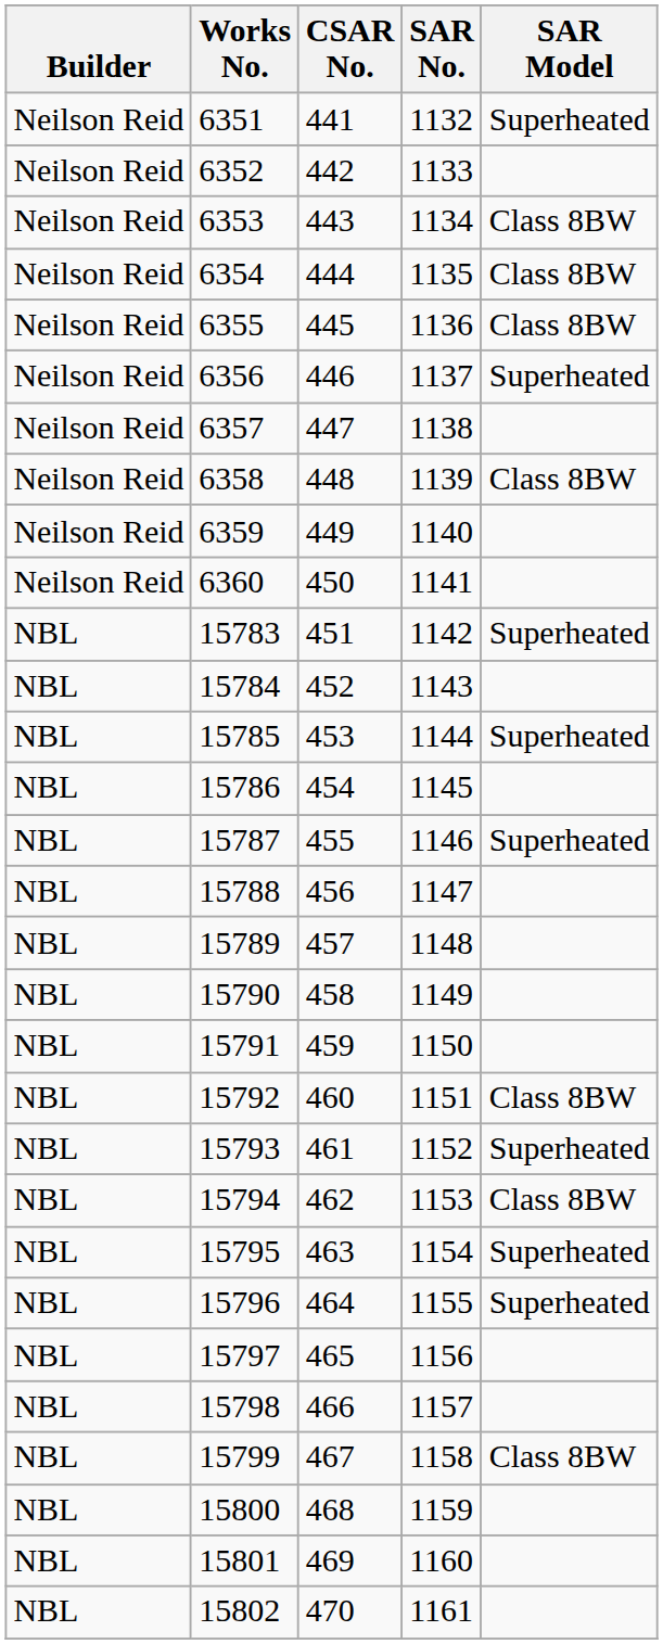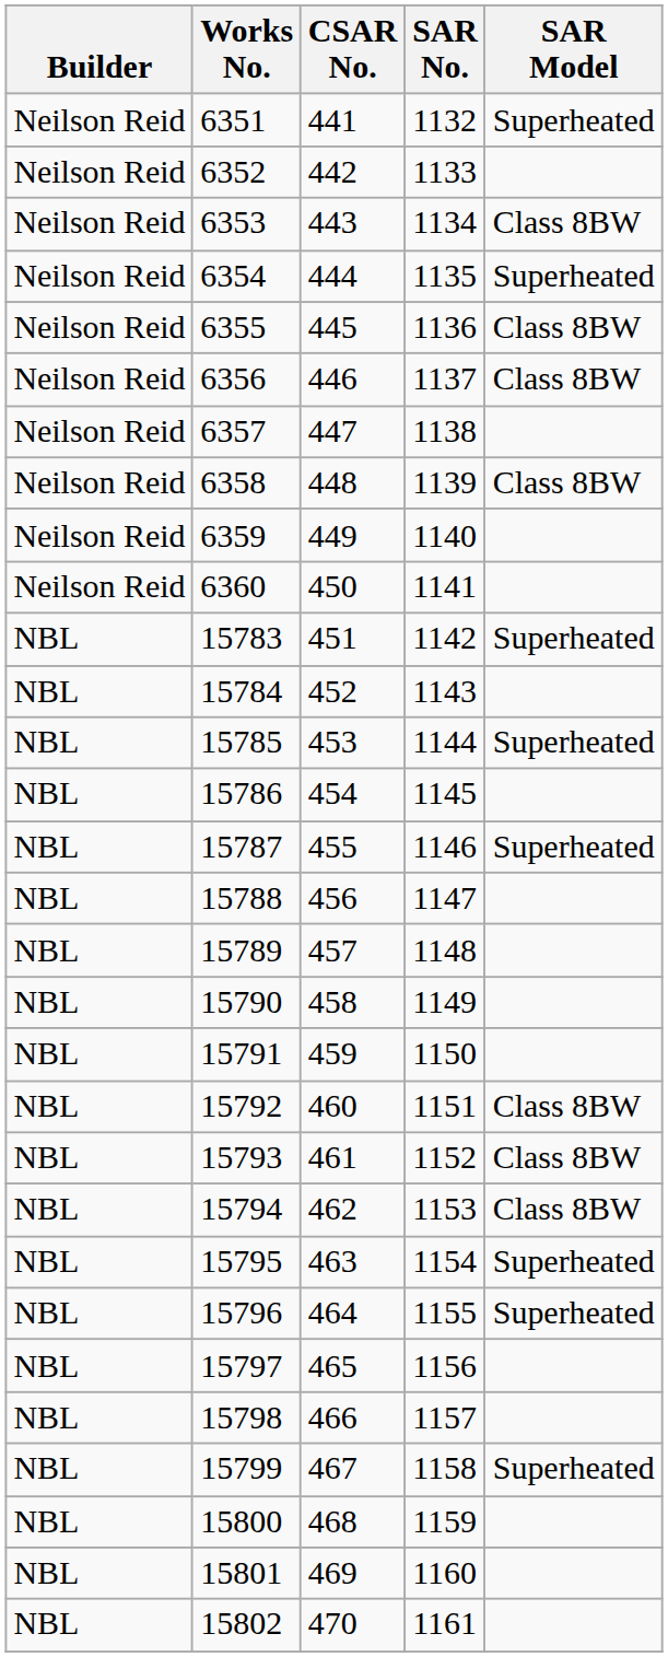 <table class="wikitable collapsible collapsed sortable" style="margin:0.5em auto; font-size:100%;">
 <tr>
 <th><br>Builder</th>
 <th>Works<br>No.</th>
 <th>CSAR<br>No.</th>
 <th>SAR<br>No.</th>
 <th>SAR<br>Model</th>
 </tr>
 <tr>
 <td>Neilson Reid</td>
 <td>6351</td>
 <td>441</td>
 <td>1132</td>
 <td>Superheated</td>
 </tr>
 <tr>
 <td>Neilson Reid</td>
 <td>6352</td>
 <td>442</td>
 <td>1133</td>
 <td></td>
 </tr>
 <tr>
 <td>Neilson Reid</td>
 <td>6353</td>
 <td>443</td>
 <td>1134</td>
 <td>Class 8BW</td>
 </tr>
 <tr>
 <td>Neilson Reid</td>
 <td>6354</td>
 <td>444</td>
 <td>1135</td>
-<td>Class 8BW</td>
+<td>Superheated</td>
 </tr>
 <tr>
 <td>Neilson Reid</td>
 <td>6355</td>
 <td>445</td>
 <td>1136</td>
 <td>Class 8BW</td>
 </tr>
 <tr>
 <td>Neilson Reid</td>
 <td>6356</td>
 <td>446</td>
 <td>1137</td>
-<td>Superheated</td>
+<td>Class 8BW</td>
 </tr>
 <tr>
 <td>Neilson Reid</td>
 <td>6357</td>
 <td>447</td>
 <td>1138</td>
 <td></td>
 </tr>
 <tr>
 <td>Neilson Reid</td>
 <td>6358</td>
 <td>448</td>
 <td>1139</td>
 <td>Class 8BW</td>
 </tr>
 <tr>
 <td>Neilson Reid</td>
 <td>6359</td>
 <td>449</td>
 <td>1140</td>
 <td></td>
 </tr>
 <tr>
 <td>Neilson Reid</td>
 <td>6360</td>
 <td>450</td>
 <td>1141</td>
 <td></td>
 </tr>
 <tr>
 <td>NBL</td>
 <td>15783</td>
 <td>451</td>
 <td>1142</td>
 <td>Superheated</td>
 </tr>
 <tr>
 <td>NBL</td>
 <td>15784</td>
 <td>452</td>
 <td>1143</td>
 <td></td>
 </tr>
 <tr>
 <td>NBL</td>
 <td>15785</td>
 <td>453</td>
 <td>1144</td>
 <td>Superheated</td>
 </tr>
 <tr>
 <td>NBL</td>
 <td>15786</td>
 <td>454</td>
 <td>1145</td>
 <td></td>
 </tr>
 <tr>
 <td>NBL</td>
 <td>15787</td>
 <td>455</td>
 <td>1146</td>
 <td>Superheated</td>
 </tr>
 <tr>
 <td>NBL</td>
 <td>15788</td>
 <td>456</td>
 <td>1147</td>
 <td></td>
 </tr>
 <tr>
 <td>NBL</td>
 <td>15789</td>
 <td>457</td>
 <td>1148</td>
 <td></td>
 </tr>
 <tr>
 <td>NBL</td>
 <td>15790</td>
 <td>458</td>
 <td>1149</td>
 <td></td>
 </tr>
 <tr>
 <td>NBL</td>
 <td>15791</td>
 <td>459</td>
 <td>1150</td>
 <td></td>
 </tr>
 <tr>
 <td>NBL</td>
 <td>15792</td>
 <td>460</td>
 <td>1151</td>
 <td>Class 8BW</td>
 </tr>
 <tr>
 <td>NBL</td>
 <td>15793</td>
 <td>461</td>
 <td>1152</td>
-<td>Superheated</td>
+<td>Class 8BW</td>
 </tr>
 <tr>
 <td>NBL</td>
 <td>15794</td>
 <td>462</td>
 <td>1153</td>
 <td>Class 8BW</td>
 </tr>
 <tr>
 <td>NBL</td>
 <td>15795</td>
 <td>463</td>
 <td>1154</td>
 <td>Superheated</td>
 </tr>
 <tr>
 <td>NBL</td>
 <td>15796</td>
 <td>464</td>
 <td>1155</td>
 <td>Superheated</td>
 </tr>
 <tr>
 <td>NBL</td>
 <td>15797</td>
 <td>465</td>
 <td>1156</td>
 <td></td>
 </tr>
 <tr>
 <td>NBL</td>
 <td>15798</td>
 <td>466</td>
 <td>1157</td>
 <td></td>
 </tr>
 <tr>
 <td>NBL</td>
 <td>15799</td>
 <td>467</td>
 <td>1158</td>
-<td>Class 8BW</td>
+<td>Superheated</td>
 </tr>
 <tr>
 <td>NBL</td>
 <td>15800</td>
 <td>468</td>
 <td>1159</td>
 <td></td>
 </tr>
 <tr>
 <td>NBL</td>
 <td>15801</td>
 <td>469</td>
 <td>1160</td>
 <td></td>
 </tr>
 <tr>
 <td>NBL</td>
 <td>15802</td>
 <td>470</td>
 <td>1161</td>
 <td></td>
 </tr>
 <tr>
 </tr>
 </table>
